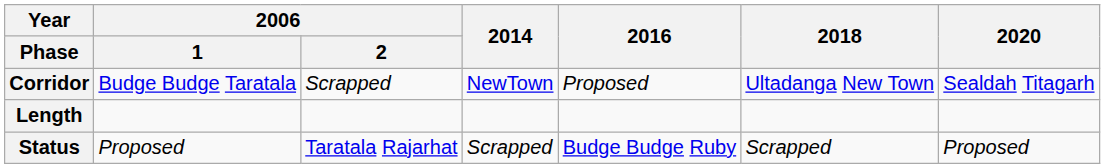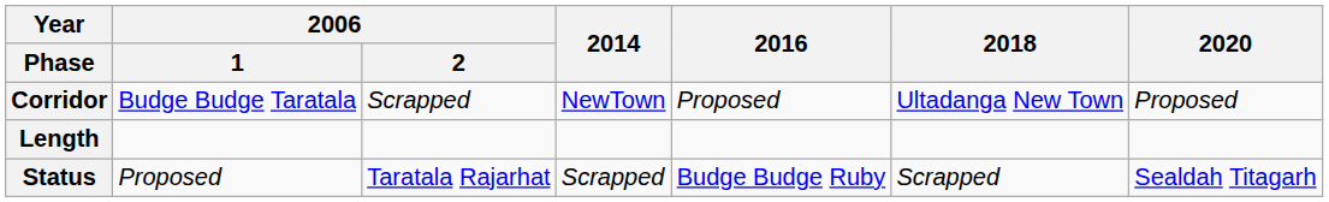 <table class="wikitable">
 <tr>
 <th>Year</th>
 <th colspan="2">2006</th>
 <th rowspan="2">2014</th>
 <th rowspan="2">2016</th>
 <th rowspan="2">2018</th>
 <th rowspan="2">2020</th>
 </tr>
 <tr>
 <th>Phase</th>
 <th>1</th>
 <th>2</th>
 </tr>
 <tr>
 <th>Corridor</th>
 <td><a href='#'>Budge Budge</a>  <a href='#'>Taratala</a></td>
 <td><em>Scrapped</em></td>
 <td><a href='#'>NewTown</a></td>
 <td><em>Proposed</em></td>
 <td><a href='#'>Ultadanga</a>  <a href='#'>New Town</a></td>
-<td><a href='#'>Sealdah</a>  <a href='#'>Titagarh</a></td>
+<td><em>Proposed</em></td>
 </tr>
 <tr>
 <th>Length</th>
 <td></td>
 <td></td>
 <td></td>
 <td></td>
 <td></td>
 <td></td>
 </tr>
 <tr>
 <th>Status</th>
 <td><em>Proposed</em></td>
 <td><a href='#'>Taratala</a>  <a href='#'>Rajarhat</a></td>
 <td><em>Scrapped</em></td>
 <td><a href='#'>Budge Budge</a>  <a href='#'>Ruby</a></td>
 <td><em>Scrapped</em></td>
-<td><em>Proposed</em></td>
+<td><a href='#'>Sealdah</a>  <a href='#'>Titagarh</a></td>
 </tr>
 </table>
